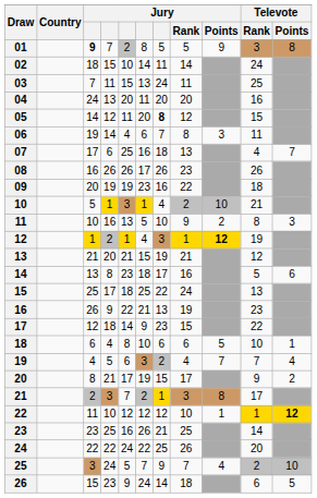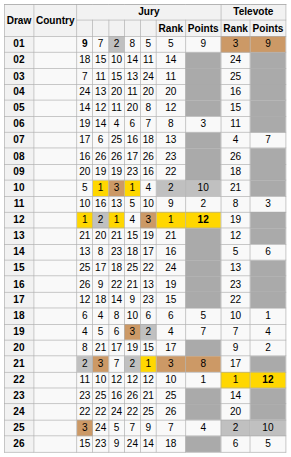 <table class="sortable wikitable collapsible plainrowheaders" style="text-align:center;">
 <tr>
 </tr>
 <tr>
 <th scope="col" rowspan="2">Draw</th>
 <th scope="col" rowspan="2">Country</th>
 <th scope="col" colspan="7">Jury</th>
 <th scope="col" colspan="2">Televote</th>
 </tr>
 <tr>
 <th scope="col"><small></small></th>
 <th scope="col"><small></small></th>
 <th scope="col"><small></small></th>
 <th scope="col"><small></small></th>
 <th scope="col"><small></small></th>
 <th scope="col">Rank</th>
 <th scope="col">Points</th>
 <th scope="col">Rank</th>
 <th scope="col">Points</th>
 </tr>
 <tr>
 <th scope="row" style="text-align:center;">01</th>
 <td style="text-align:left;"></td>
 <td><strong>9</strong></td>
 <td>7</td>
 <td style="background:silver;">2</td>
 <td>8</td>
 <td>5</td>
 <td>5</td>
 <td>9</td>
 <td style="background:#CC9966;">3</td>
-<td style="background:#CC9966;">8</td>
+<td style="background:#CC9966;">9</td>
 </tr>
 <tr>
 <th scope="row" style="text-align:center;">02</th>
 <td style="text-align:left;"></td>
 <td>18</td>
 <td>15</td>
 <td>10</td>
 <td>14</td>
 <td>11</td>
 <td>14</td>
 <td style="background:#AAAAAA;"></td>
 <td>24</td>
 <td style="background:#AAAAAA;"></td>
 </tr>
 <tr>
 <th scope="row" style="text-align:center;">03</th>
 <td style="text-align:left;"></td>
 <td>7</td>
 <td>11</td>
 <td>15</td>
 <td>13</td>
 <td>24</td>
 <td>11</td>
 <td style="background:#AAAAAA;"></td>
 <td>25</td>
 <td style="background:#AAAAAA;"></td>
 </tr>
 <tr>
 <th scope="row" style="text-align:center;">04</th>
 <td style="text-align:left;"></td>
 <td>24</td>
 <td>13</td>
 <td>20</td>
 <td>11</td>
 <td>20</td>
 <td>20</td>
 <td style="background:#AAAAAA;"></td>
 <td>16</td>
 <td style="background:#AAAAAA;"></td>
 </tr>
 <tr>
 <th scope="row" style="text-align:center;">05</th>
 <td style="text-align:left;"></td>
 <td>14</td>
 <td>12</td>
 <td>11</td>
 <td>20</td>
-<td><strong>8</strong></td>
+<td>8</td>
 <td>12</td>
 <td style="background:#AAAAAA;"></td>
 <td>15</td>
 <td style="background:#AAAAAA;"></td>
 </tr>
 <tr>
 <th scope="row" style="text-align:center;">06</th>
 <td style="text-align:left;"></td>
 <td>19</td>
 <td>14</td>
 <td>4</td>
 <td>6</td>
 <td>7</td>
 <td>8</td>
 <td>3</td>
 <td>11</td>
 <td style="background:#AAAAAA;"></td>
 </tr>
 <tr>
 <th scope="row" style="text-align:center;">07</th>
 <td style="text-align:left;"></td>
 <td>17</td>
 <td>6</td>
 <td>25</td>
 <td>16</td>
 <td>18</td>
 <td>13</td>
 <td style="background:#AAAAAA;"></td>
 <td>4</td>
 <td>7</td>
 </tr>
 <tr>
 <th scope="row" style="text-align:center;">08</th>
 <td style="text-align:left;"></td>
 <td>16</td>
 <td>26</td>
 <td>26</td>
 <td>17</td>
 <td>26</td>
 <td>23</td>
 <td style="background:#AAAAAA;"></td>
 <td>26</td>
 <td style="background:#AAAAAA;"></td>
 </tr>
 <tr>
 <th scope="row" style="text-align:center;">09</th>
 <td style="text-align:left;"></td>
 <td>20</td>
 <td>19</td>
 <td>19</td>
 <td>23</td>
 <td>16</td>
 <td>22</td>
 <td style="background:#AAAAAA;"></td>
 <td>18</td>
 <td style="background:#AAAAAA;"></td>
 </tr>
 <tr>
 <th scope="row" style="text-align:center;">10</th>
 <td style="text-align:left;"></td>
 <td>5</td>
 <td style="background:gold;">1</td>
 <td style="background:#CC9966;">3</td>
 <td style="background:gold;">1</td>
 <td>4</td>
 <td style="background:silver;">2</td>
 <td style="background:silver;">10</td>
 <td>21</td>
 <td style="background:#AAAAAA;"></td>
 </tr>
 <tr>
 <th scope="row" style="text-align:center;">11</th>
 <td style="text-align:left;"></td>
 <td>10</td>
 <td>16</td>
 <td>13</td>
 <td>5</td>
 <td>10</td>
 <td>9</td>
 <td>2</td>
 <td>8</td>
 <td>3</td>
 </tr>
 <tr>
 <th scope="row" style="text-align:center;">12</th>
 <td style="text-align:left;"></td>
 <td style="background:gold;">1</td>
 <td style="background:silver;">2</td>
 <td style="background:gold;">1</td>
 <td>4</td>
 <td style="background:#CC9966;">3</td>
 <td style="background:gold;">1</td>
 <td style="background:gold;"><strong>12</strong></td>
 <td>19</td>
 <td style="background:#AAAAAA;"></td>
 </tr>
 <tr>
 <th scope="row" style="text-align:center;">13</th>
 <td style="text-align:left;"></td>
 <td>21</td>
 <td>20</td>
 <td>21</td>
 <td>15</td>
 <td>19</td>
 <td>21</td>
 <td style="background:#AAAAAA;"></td>
 <td>12</td>
 <td style="background:#AAAAAA;"></td>
 </tr>
 <tr>
 <th scope="row" style="text-align:center;">14</th>
 <td style="text-align:left;"></td>
 <td>13</td>
 <td>8</td>
 <td>23</td>
 <td>18</td>
 <td>17</td>
 <td>16</td>
 <td style="background:#AAAAAA;"></td>
 <td>5</td>
 <td>6</td>
 </tr>
 <tr>
 <th scope="row" style="text-align:center;">15</th>
 <td style="text-align:left;"></td>
 <td>25</td>
 <td>17</td>
 <td>18</td>
 <td>25</td>
 <td>22</td>
 <td>24</td>
 <td style="background:#AAAAAA;"></td>
 <td>13</td>
 <td style="background:#AAAAAA;"></td>
 </tr>
 <tr>
 <th scope="row" style="text-align:center;">16</th>
 <td style="text-align:left;"></td>
 <td>26</td>
 <td>9</td>
 <td>22</td>
 <td>21</td>
 <td>13</td>
 <td>19</td>
 <td style="background:#AAAAAA;"></td>
 <td>23</td>
 <td style="background:#AAAAAA;"></td>
 </tr>
 <tr>
 <th scope="row" style="text-align:center;">17</th>
 <td style="text-align:left;"></td>
 <td>12</td>
 <td>18</td>
 <td>14</td>
 <td>9</td>
 <td>23</td>
 <td>15</td>
 <td style="background:#AAAAAA;"></td>
 <td>22</td>
 <td style="background:#AAAAAA;"></td>
 </tr>
 <tr>
 <th scope="row" style="text-align:center;">18</th>
 <td style="text-align:left;"></td>
 <td>6</td>
 <td>4</td>
 <td>8</td>
 <td>10</td>
 <td>6</td>
 <td>6</td>
 <td>5</td>
 <td>10</td>
 <td>1</td>
 </tr>
 <tr>
 <th scope="row" style="text-align:center;">19</th>
 <td style="text-align:left;"></td>
 <td>4</td>
 <td>5</td>
 <td>6</td>
 <td style="background:#CC9966;">3</td>
 <td style="background:silver;">2</td>
 <td>4</td>
 <td>7</td>
 <td>7</td>
 <td>4</td>
 </tr>
 <tr>
 <th scope="row" style="text-align:center;">20</th>
 <td style="text-align:left;"></td>
 <td>8</td>
 <td>21</td>
 <td>17</td>
 <td>19</td>
 <td>15</td>
 <td>17</td>
 <td style="background:#AAAAAA;"></td>
 <td>9</td>
 <td>2</td>
 </tr>
 <tr>
 <th scope="row" style="text-align:center;">21</th>
 <td style="text-align:left;"></td>
 <td style="background:silver;">2</td>
 <td style="background:#CC9966;">3</td>
 <td>7</td>
 <td style="background:silver;">2</td>
 <td style="background:gold;">1</td>
 <td style="background:#CC9966;">3</td>
 <td style="background:#CC9966;">8</td>
 <td>17</td>
 <td style="background:#AAAAAA;"></td>
 </tr>
 <tr>
 <th scope="row" style="text-align:center;">22</th>
 <td style="text-align:left;"></td>
 <td>11</td>
 <td>10</td>
 <td>12</td>
 <td>12</td>
 <td>12</td>
 <td>10</td>
 <td>1</td>
 <td style="background:gold;">1</td>
 <td style="background:gold;"><strong>12</strong></td>
 </tr>
 <tr>
 <th scope="row" style="text-align:center;">23</th>
 <td style="text-align:left;"></td>
 <td>23</td>
 <td>25</td>
 <td>16</td>
 <td>26</td>
 <td>21</td>
 <td>25</td>
 <td style="background:#AAAAAA;"></td>
 <td>14</td>
 <td style="background:#AAAAAA;"></td>
 </tr>
 <tr>
 <th scope="row" style="text-align:center;">24</th>
 <td style="text-align:left;"></td>
 <td>22</td>
 <td>22</td>
 <td>24</td>
 <td>22</td>
 <td>25</td>
 <td>26</td>
 <td style="background:#AAAAAA;"></td>
 <td>20</td>
 <td style="background:#AAAAAA;"></td>
 </tr>
 <tr>
 <th scope="row" style="text-align:center;">25</th>
 <td style="text-align:left;"></td>
 <td style="background:#CC9966;">3</td>
 <td>24</td>
 <td>5</td>
 <td>7</td>
 <td>9</td>
 <td>7</td>
 <td>4</td>
 <td style="background:silver;">2</td>
 <td style="background:silver;">10</td>
 </tr>
 <tr>
 <th scope="row" style="text-align:center;">26</th>
 <td style="text-align:left;"></td>
 <td>15</td>
 <td>23</td>
 <td>9</td>
 <td>24</td>
 <td>14</td>
 <td>18</td>
 <td style="background:#AAAAAA;"></td>
 <td>6</td>
 <td>5</td>
 </tr>
 </table>
